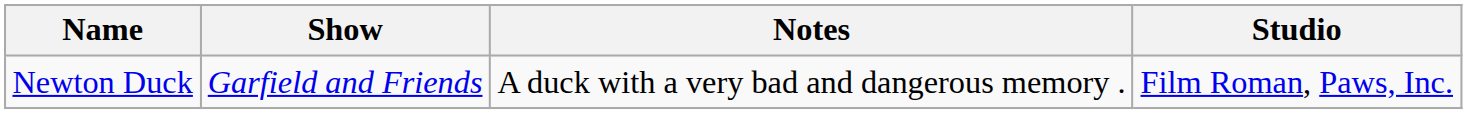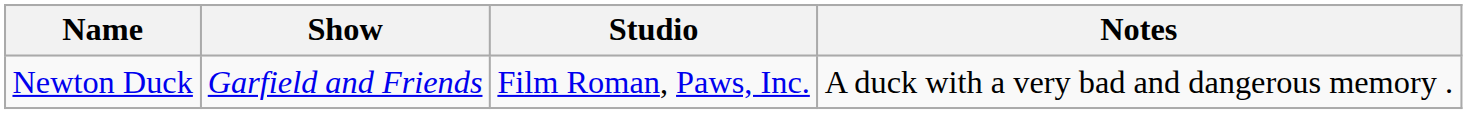 <table class="wikitable sortable">
 <tr>
 <th>Name</th>
 <th>Show</th>
+<th>Studio</th>
 <th>Notes</th>
-<th>Studio</th>
 </tr>
 <tr>
 <td><a href='#'>Newton Duck</a></td>
 <td><em><a href='#'>Garfield and Friends</a></em></td>
+<td><a href='#'>Film Roman</a>, <a href='#'>Paws, Inc.</a></td>
 <td>A duck with a very bad and dangerous memory .</td>
-<td><a href='#'>Film Roman</a>, <a href='#'>Paws, Inc.</a></td>
 </tr>
 </table>
